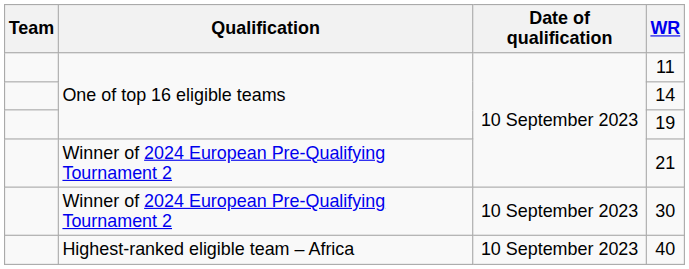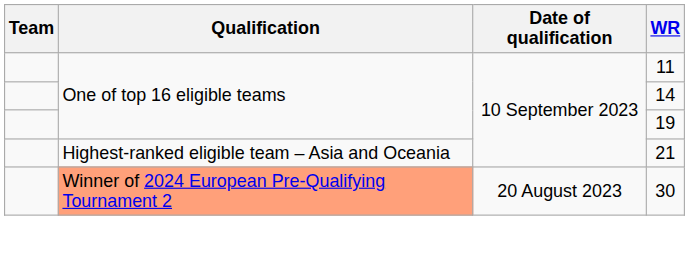 <table class="wikitable sortable">
 <tr>
 <th>Team</th>
 <th>Qualification</th>
 <th>Date of qualification</th>
 <th><a href='#'>WR</a></th>
 </tr>
 <tr>
 <td></td>
 <td rowspan=3>One of top 16 eligible teams</td>
 <td align=center rowspan=4>10 September 2023</td>
 <td align=center>11</td>
 </tr>
 <tr>
 <td></td>
 <td align=center>14</td>
 </tr>
 <tr>
 <td></td>
 <td align=center>19</td>
 </tr>
 <tr>
 <td></td>
-<td>Winner of <a href='#'>2024 European Pre-Qualifying Tournament 2</a></td>
+<td>Highest-ranked eligible team – Asia and Oceania</td>
 <td align=center>21</td>
 </tr>
 <tr>
 <td></td>
-<td>Winner of <a href='#'>2024 European Pre-Qualifying Tournament 2</a></td>
-<td align=center>10 September 2023</td>
+<td style="background: lightsalmon;">Winner of <a href='#'>2024 European Pre-Qualifying Tournament 2</a></td>
+<td align=center>20 August 2023</td>
 <td align=center>30</td>
 </tr>
-<tr>
-<td></td>
-<td>Highest-ranked eligible team – Africa</td>
-<td align=center>10 September 2023</td>
-<td align=center>40</td>
-</tr>
 </table>
